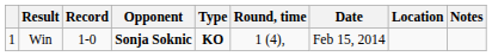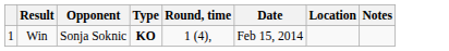 <table class="wikitable" style="text-align:center; font-size:95%">
 <tr>
 <th></th>
 <th>Result</th>
-<th>Record</th>
 <th>Opponent</th>
 <th>Type</th>
 <th>Round, time</th>
 <th>Date</th>
 <th>Location</th>
 <th>Notes</th>
 </tr>
 <tr>
 <td>1</td>
 <td>Win</td>
-<td>1-0</td>
-<td style="text-align:left;"><strong> Sonja Soknic</strong></td>
+<td style="text-align:left;"> Sonja Soknic</td>
 <td><strong>KO</strong></td>
 <td>1 (4), </td>
 <td>Feb 15, 2014</td>
 <td style="text-align:left;"> </td>
 <td></td>
 </tr>
 </table>
